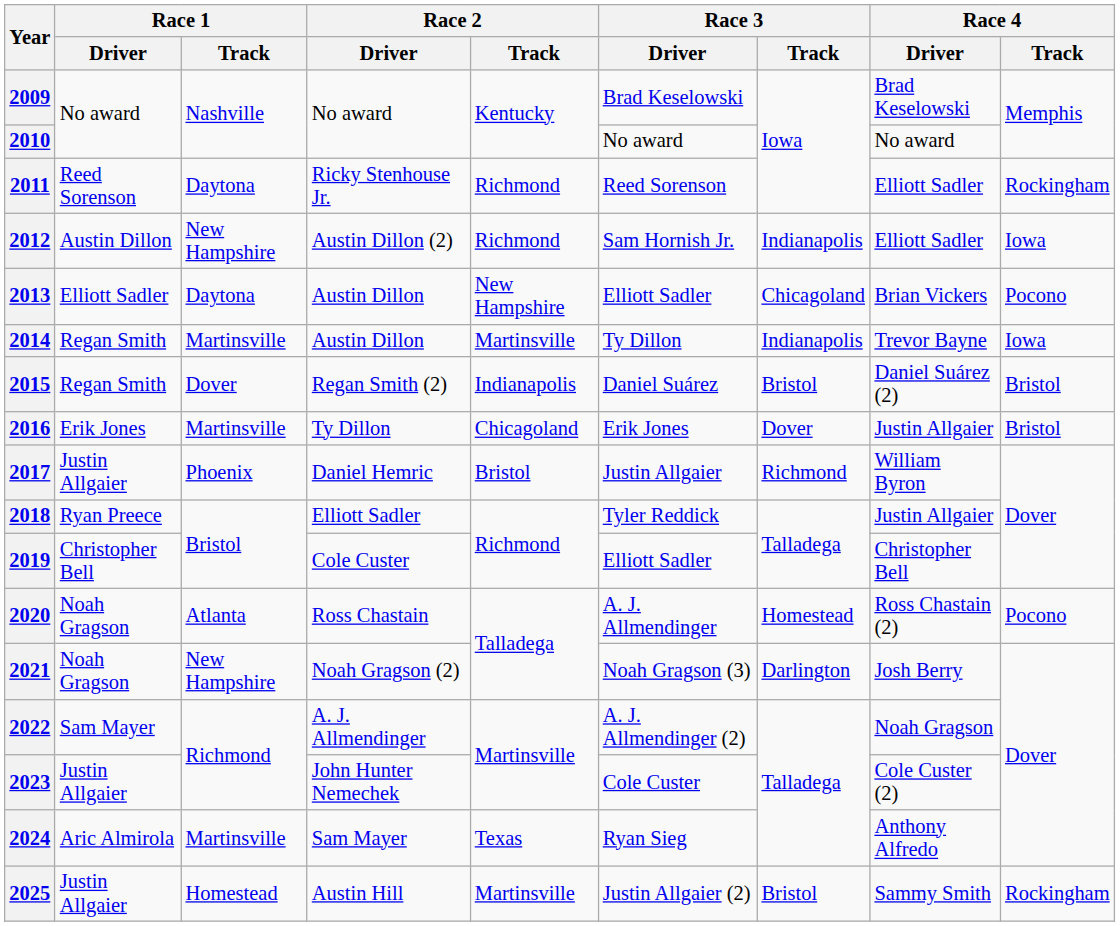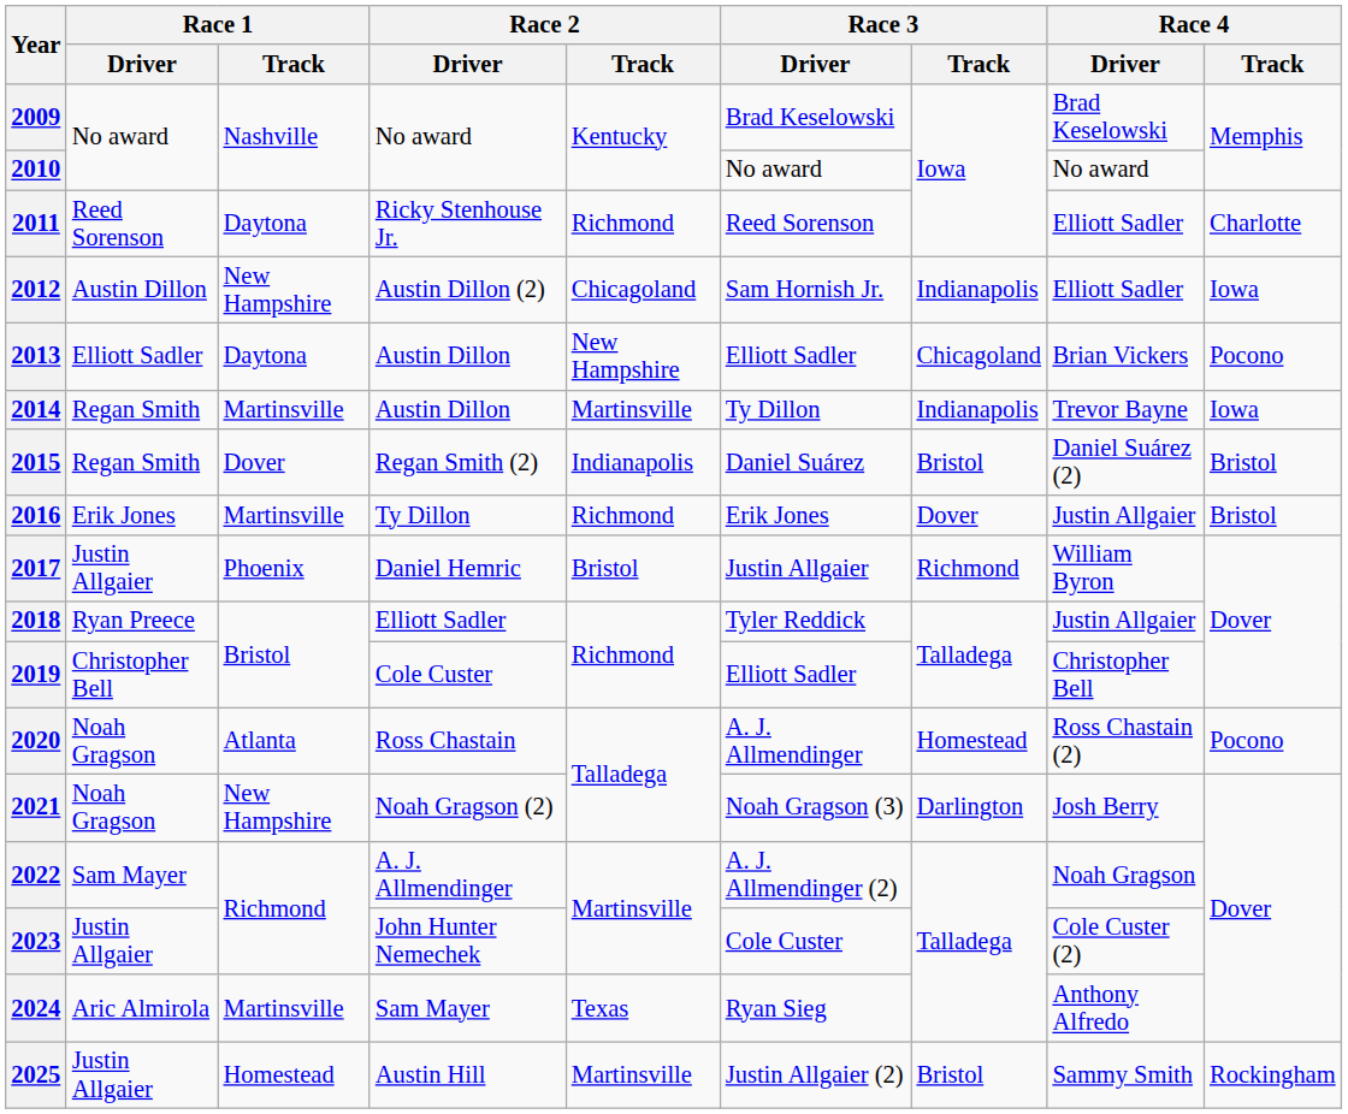 <table class="wikitable">
 <tr>
 <th rowspan="2">Year</th>
 <th colspan="2">Race 1</th>
 <th colspan="2">Race 2</th>
 <th colspan="2">Race 3</th>
 <th colspan="2">Race 4</th>
 </tr>
 <tr>
 <th>Driver</th>
 <th>Track</th>
 <th>Driver</th>
 <th>Track</th>
 <th>Driver</th>
 <th>Track</th>
 <th>Driver</th>
 <th>Track</th>
 </tr>
 <tr>
 <th><a href='#'>2009</a></th>
 <td rowspan="2">No award</td>
 <td rowspan="2"><a href='#'>Nashville</a></td>
 <td rowspan="2">No award</td>
 <td rowspan="2"><a href='#'>Kentucky</a></td>
 <td><a href='#'>Brad Keselowski</a></td>
 <td rowspan="3"><a href='#'>Iowa</a></td>
 <td><a href='#'>Brad Keselowski</a></td>
 <td rowspan="2"><a href='#'>Memphis</a></td>
 </tr>
 <tr>
 <th><a href='#'>2010</a></th>
 <td>No award</td>
 <td>No award</td>
 </tr>
 <tr>
 <th><a href='#'>2011</a></th>
 <td><a href='#'>Reed Sorenson</a></td>
 <td><a href='#'>Daytona</a></td>
 <td><a href='#'>Ricky Stenhouse Jr.</a></td>
 <td><a href='#'>Richmond</a></td>
 <td><a href='#'>Reed Sorenson</a></td>
 <td><a href='#'>Elliott Sadler</a></td>
-<td><a href='#'>Rockingham</a></td>
+<td><a href='#'>Charlotte</a></td>
 </tr>
 <tr>
 <th><a href='#'>2012</a></th>
 <td><a href='#'>Austin Dillon</a></td>
 <td><a href='#'>New Hampshire</a></td>
 <td><a href='#'>Austin Dillon</a> (2)</td>
-<td><a href='#'>Richmond</a></td>
+<td><a href='#'>Chicagoland</a></td>
 <td><a href='#'>Sam Hornish Jr.</a></td>
 <td><a href='#'>Indianapolis</a></td>
 <td><a href='#'>Elliott Sadler</a></td>
 <td><a href='#'>Iowa</a></td>
 </tr>
 <tr>
 <th><a href='#'>2013</a></th>
 <td><a href='#'>Elliott Sadler</a></td>
 <td><a href='#'>Daytona</a></td>
 <td><a href='#'>Austin Dillon</a></td>
 <td><a href='#'>New Hampshire</a></td>
 <td><a href='#'>Elliott Sadler</a></td>
 <td><a href='#'>Chicagoland</a></td>
 <td><a href='#'>Brian Vickers</a></td>
 <td><a href='#'>Pocono</a></td>
 </tr>
 <tr>
 <th><a href='#'>2014</a></th>
 <td><a href='#'>Regan Smith</a></td>
 <td><a href='#'>Martinsville</a></td>
 <td><a href='#'>Austin Dillon</a></td>
 <td><a href='#'>Martinsville</a></td>
 <td><a href='#'>Ty Dillon</a></td>
 <td><a href='#'>Indianapolis</a></td>
 <td><a href='#'>Trevor Bayne</a></td>
 <td><a href='#'>Iowa</a></td>
 </tr>
 <tr>
 <th><a href='#'>2015</a></th>
 <td><a href='#'>Regan Smith</a></td>
 <td><a href='#'>Dover</a></td>
 <td><a href='#'>Regan Smith</a> (2)</td>
 <td><a href='#'>Indianapolis</a></td>
 <td><a href='#'>Daniel Suárez</a></td>
 <td><a href='#'>Bristol</a></td>
 <td><a href='#'>Daniel Suárez</a> (2)</td>
 <td><a href='#'>Bristol</a></td>
 </tr>
 <tr>
 <th><a href='#'>2016</a></th>
 <td><a href='#'>Erik Jones</a></td>
 <td><a href='#'>Martinsville</a></td>
 <td><a href='#'>Ty Dillon</a></td>
-<td><a href='#'>Chicagoland</a></td>
+<td><a href='#'>Richmond</a></td>
 <td><a href='#'>Erik Jones</a></td>
 <td><a href='#'>Dover</a></td>
 <td><a href='#'>Justin Allgaier</a></td>
 <td><a href='#'>Bristol</a></td>
 </tr>
 <tr>
 <th><a href='#'>2017</a></th>
 <td><a href='#'>Justin Allgaier</a></td>
 <td><a href='#'>Phoenix</a></td>
 <td><a href='#'>Daniel Hemric</a></td>
 <td><a href='#'>Bristol</a></td>
 <td><a href='#'>Justin Allgaier</a></td>
 <td><a href='#'>Richmond</a></td>
 <td><a href='#'>William Byron</a></td>
 <td rowspan="3"><a href='#'>Dover</a></td>
 </tr>
 <tr>
 <th><a href='#'>2018</a></th>
 <td><a href='#'>Ryan Preece</a></td>
 <td rowspan="2"><a href='#'>Bristol</a></td>
 <td><a href='#'>Elliott Sadler</a></td>
 <td rowspan="2"><a href='#'>Richmond</a></td>
 <td><a href='#'>Tyler Reddick</a></td>
 <td rowspan="2"><a href='#'>Talladega</a></td>
 <td><a href='#'>Justin Allgaier</a></td>
 </tr>
 <tr>
 <th><a href='#'>2019</a></th>
 <td><a href='#'>Christopher Bell</a></td>
 <td><a href='#'>Cole Custer</a></td>
 <td><a href='#'>Elliott Sadler</a></td>
 <td><a href='#'>Christopher Bell</a></td>
 </tr>
 <tr>
 <th><a href='#'>2020</a></th>
 <td><a href='#'>Noah Gragson</a></td>
 <td><a href='#'>Atlanta</a></td>
 <td><a href='#'>Ross Chastain</a></td>
 <td rowspan="2"><a href='#'>Talladega</a></td>
 <td><a href='#'>A. J. Allmendinger</a></td>
 <td><a href='#'>Homestead</a></td>
 <td><a href='#'>Ross Chastain</a> (2)</td>
 <td><a href='#'>Pocono</a></td>
 </tr>
 <tr>
 <th><a href='#'>2021</a></th>
 <td><a href='#'>Noah Gragson</a></td>
 <td><a href='#'>New Hampshire</a></td>
 <td><a href='#'>Noah Gragson</a> (2)</td>
 <td><a href='#'>Noah Gragson</a> (3)</td>
 <td><a href='#'>Darlington</a></td>
 <td><a href='#'>Josh Berry</a></td>
 <td rowspan="4"><a href='#'>Dover</a></td>
 </tr>
 <tr>
 <th><a href='#'>2022</a></th>
 <td><a href='#'>Sam Mayer</a></td>
 <td rowspan="2"><a href='#'>Richmond</a></td>
 <td><a href='#'>A. J. Allmendinger</a></td>
 <td rowspan="2"><a href='#'>Martinsville</a></td>
 <td><a href='#'>A. J. Allmendinger</a> (2)</td>
 <td rowspan="3"><a href='#'>Talladega</a></td>
 <td><a href='#'>Noah Gragson</a></td>
 </tr>
 <tr>
 <th><a href='#'>2023</a></th>
 <td><a href='#'>Justin Allgaier</a></td>
 <td><a href='#'>John Hunter Nemechek</a></td>
 <td><a href='#'>Cole Custer</a></td>
 <td><a href='#'>Cole Custer</a> (2)</td>
 </tr>
 <tr>
 <th><a href='#'>2024</a></th>
 <td><a href='#'>Aric Almirola</a></td>
 <td><a href='#'>Martinsville</a></td>
 <td><a href='#'>Sam Mayer</a></td>
 <td><a href='#'>Texas</a></td>
 <td><a href='#'>Ryan Sieg</a></td>
 <td><a href='#'>Anthony Alfredo</a></td>
 </tr>
 <tr>
 <th><a href='#'>2025</a></th>
 <td><a href='#'>Justin Allgaier</a></td>
 <td><a href='#'>Homestead</a></td>
 <td><a href='#'>Austin Hill</a></td>
 <td><a href='#'>Martinsville</a></td>
 <td><a href='#'>Justin Allgaier</a> (2)</td>
 <td><a href='#'>Bristol</a></td>
 <td><a href='#'>Sammy Smith</a></td>
 <td><a href='#'>Rockingham</a></td>
 </tr>
 </table>
